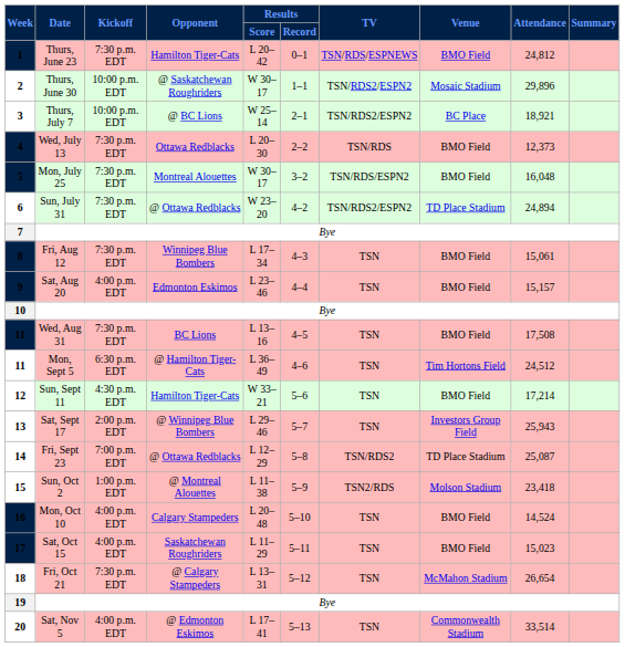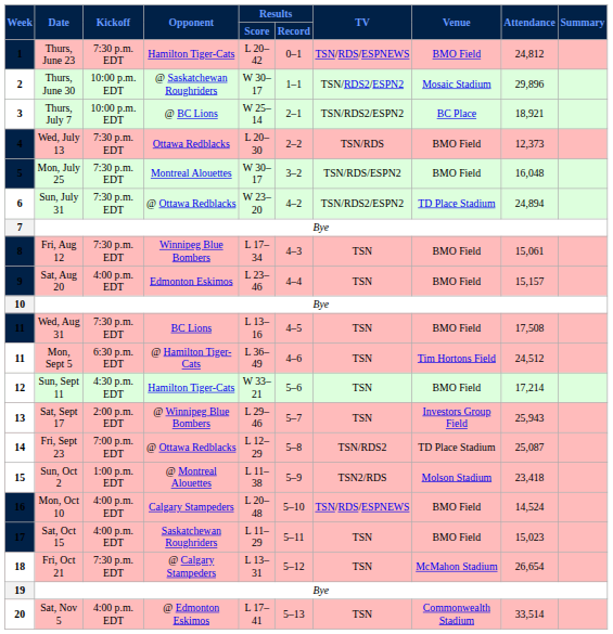 <table class="wikitable" style="font-size: 95%;">
 <tr>
 <th style="background:#002147;color:#6699FF;" rowspan=2>Week</th>
 <th style="background:#002147;color:#6699FF;" rowspan=2>Date</th>
 <th style="background:#002147;color:#6699FF;" rowspan=2>Kickoff</th>
 <th style="background:#002147;color:#6699FF;" rowspan=2>Opponent</th>
 <th style="background:#002147;color:#6699FF;" colspan=2>Results</th>
 <th style="background:#002147;color:#6699FF;" rowspan=2>TV</th>
 <th style="background:#002147;color:#6699FF;" rowspan=2>Venue</th>
 <th style="background:#002147;color:#6699FF;" rowspan=2>Attendance</th>
 <th style="background:#002147;color:#6699FF;" rowspan=2>Summary</th>
 </tr>
 <tr>
 <th style="background:#002147;color:#6699FF;">Score</th>
 <th style="background:#002147;color:#6699FF;">Record</th>
 </tr>
 <tr align="center" bgcolor="#ffbbbb">
 <th style="text-align:center; background:#002147;"><span>1</span></th>
 <td align="center">Thurs, June 23</td>
 <td align="center">7:30 p.m. EDT</td>
 <td align="center"><a href='#'>Hamilton Tiger-Cats</a></td>
 <td align="center">L 20–42</td>
 <td align="center">0–1</td>
 <td align="center"><a href='#'>TSN</a>/<a href='#'>RDS</a>/<a href='#'>ESPNEWS</a></td>
 <td align="center"><a href='#'>BMO Field</a></td>
 <td align="center">24,812</td>
 <td align="center"></td>
 </tr>
 <tr align="center" bgcolor="#ddffdd">
 <th style="text-align:center; background:white;"><span>2</span></th>
 <td align="center">Thurs, June 30</td>
 <td align="center">10:00 p.m. EDT</td>
 <td align="center">@ <a href='#'>Saskatchewan Roughriders</a></td>
 <td align="center">W 30–17</td>
 <td align="center">1–1</td>
 <td align="center">TSN/<a href='#'>RDS2</a>/<a href='#'>ESPN2</a></td>
 <td align="center"><a href='#'>Mosaic Stadium</a></td>
 <td align="center">29,896</td>
 <td align="center"></td>
 </tr>
 <tr align="center" bgcolor="#ddffdd">
 <th style="text-align:center; background:white;"><span>3</span></th>
 <td align="center">Thurs, July 7</td>
 <td align="center">10:00 p.m. EDT</td>
 <td align="center">@ <a href='#'>BC Lions</a></td>
 <td align="center">W 25–14</td>
 <td align="center">2–1</td>
 <td align="center">TSN/RDS2/ESPN2</td>
 <td align="center"><a href='#'>BC Place</a></td>
 <td align="center">18,921</td>
 <td align="center"></td>
 </tr>
 <tr align="center" bgcolor="#ffbbbb">
 <th style="text-align:center; background:#002147;"><span>4</span></th>
 <td align="center">Wed, July 13</td>
 <td align="center">7:30 p.m. EDT</td>
 <td align="center"><a href='#'>Ottawa Redblacks</a></td>
 <td align="center">L 20–30</td>
 <td align="center">2–2</td>
 <td align="center">TSN/RDS</td>
 <td align="center">BMO Field</td>
 <td align="center">12,373</td>
 <td align="center"></td>
 </tr>
 <tr align="center" bgcolor="#ddffdd">
 <th style="text-align:center; background:#002147;"><span>5</span></th>
 <td align="center">Mon, July 25</td>
 <td align="center">7:30 p.m. EDT</td>
 <td align="center"><a href='#'>Montreal Alouettes</a></td>
 <td align="center">W 30–17</td>
 <td align="center">3–2</td>
 <td align="center">TSN/RDS/ESPN2</td>
 <td align="center">BMO Field</td>
 <td align="center">16,048</td>
 <td align="center"></td>
 </tr>
 <tr align="center" bgcolor="#ddffdd">
 <th style="text-align:center; background:white;"><span>6</span></th>
 <td align="center">Sun, July 31</td>
 <td align="center">7:30 p.m. EDT</td>
 <td align="center">@ <a href='#'>Ottawa Redblacks</a></td>
 <td align="center">W 23–20</td>
 <td align="center">4–2</td>
 <td align="center">TSN/RDS2/ESPN2</td>
 <td align="center"><a href='#'>TD Place Stadium</a></td>
 <td align="center">24,894</td>
 <td align="center"></td>
 </tr>
 <tr align="center" bgcolor="#ffffff">
 <th align="center"><strong>7</strong></th>
 <td colspan=9 align="center" valign="middle"><em>Bye</em></td>
 </tr>
 <tr align="center" bgcolor="#ffbbbb">
 <th style="text-align:center; background:#002147;"><span>8</span></th>
 <td align="center">Fri, Aug 12</td>
 <td align="center">7:30 p.m. EDT</td>
 <td align="center"><a href='#'>Winnipeg Blue Bombers</a></td>
 <td align="center">L 17–34</td>
 <td align="center">4–3</td>
 <td align="center">TSN</td>
 <td align="center">BMO Field</td>
 <td align="center">15,061</td>
 <td align="center"></td>
 </tr>
 <tr align="center" bgcolor="#ffbbbb">
 <th style="text-align:center; background:#002147;"><span>9</span></th>
 <td align="center">Sat, Aug 20</td>
 <td align="center">4:00 p.m. EDT</td>
 <td align="center"><a href='#'>Edmonton Eskimos</a></td>
 <td align="center">L 23–46</td>
 <td align="center">4–4</td>
 <td align="center">TSN</td>
 <td align="center">BMO Field</td>
 <td align="center">15,157</td>
 <td align="center"></td>
 </tr>
 <tr align="center" bgcolor="#ffffff">
 <th align="center"><strong>10</strong></th>
 <td colspan=9 align="center" valign="middle"><em>Bye</em></td>
 </tr>
 <tr align="center" bgcolor="#ffbbbb">
 <th style="text-align:center; background:#002147;"><span>11</span></th>
 <td align="center">Wed, Aug 31</td>
 <td align="center">7:30 p.m. EDT</td>
 <td align="center"><a href='#'>BC Lions</a></td>
 <td align="center">L 13–16</td>
 <td align="center">4–5</td>
 <td align="center">TSN</td>
 <td align="center">BMO Field</td>
 <td align="center">17,508</td>
 <td align="center"></td>
 </tr>
 <tr align="center" bgcolor="#ffbbbb">
 <th style="text-align:center; background:white;"><span>11</span></th>
 <td align="center">Mon, Sept 5</td>
 <td align="center">6:30 p.m. EDT</td>
 <td align="center">@ <a href='#'>Hamilton Tiger-Cats</a></td>
 <td align="center">L 36–49</td>
 <td align="center">4–6</td>
 <td align="center">TSN</td>
 <td align="center"><a href='#'>Tim Hortons Field</a></td>
 <td align="center">24,512</td>
 <td align="center"></td>
 </tr>
 <tr align="center" bgcolor="#ddffdd">
 <th style="text-align:center; background:white;"><span>12</span></th>
 <td align="center">Sun, Sept 11</td>
 <td align="center">4:30 p.m. EDT</td>
 <td align="center"><a href='#'>Hamilton Tiger-Cats</a></td>
 <td align="center">W 33–21</td>
 <td align="center">5–6</td>
 <td align="center">TSN</td>
 <td align="center">BMO Field</td>
 <td align="center">17,214</td>
 <td align="center"></td>
 </tr>
 <tr align="center" bgcolor="#ffbbbb">
 <th style="text-align:center; background:white;"><span>13</span></th>
 <td align="center">Sat, Sept 17</td>
 <td align="center">2:00 p.m. EDT</td>
 <td align="center">@ <a href='#'>Winnipeg Blue Bombers</a></td>
 <td align="center">L 29–46</td>
 <td align="center">5–7</td>
 <td align="center">TSN</td>
 <td align="center"><a href='#'>Investors Group Field</a></td>
 <td align="center">25,943</td>
 <td align="center"></td>
 </tr>
 <tr align="center" bgcolor="#ffbbbb">
 <th style="text-align:center; background:white;"><span>14</span></th>
 <td align="center">Fri, Sept 23</td>
 <td align="center">7:00 p.m. EDT</td>
 <td align="center">@ <a href='#'>Ottawa Redblacks</a></td>
 <td align="center">L 12–29</td>
 <td align="center">5–8</td>
 <td align="center">TSN/RDS2</td>
 <td align="center">TD Place Stadium</td>
 <td align="center">25,087</td>
 <td align="center"></td>
 </tr>
 <tr align="center" bgcolor="#ffbbbb">
 <th style="text-align:center; background:white;"><span>15</span></th>
 <td align="center">Sun, Oct 2</td>
 <td align="center">1:00 p.m. EDT</td>
 <td align="center">@ <a href='#'>Montreal Alouettes</a></td>
 <td align="center">L 11–38</td>
 <td align="center">5–9</td>
 <td align="center">TSN2/RDS</td>
 <td align="center"><a href='#'>Molson Stadium</a></td>
 <td align="center">23,418</td>
 <td align="center"></td>
 </tr>
 <tr align="center" bgcolor="#ffbbbb">
 <th style="text-align:center; background:#002147;"><span>16</span></th>
 <td align="center">Mon, Oct 10</td>
 <td align="center">4:00 p.m. EDT</td>
 <td align="center"><a href='#'>Calgary Stampeders</a></td>
 <td align="center">L 20–48</td>
 <td align="center">5–10</td>
-<td align="center">TSN</td>
+<td align="center"><a href='#'>TSN</a>/<a href='#'>RDS</a>/<a href='#'>ESPNEWS</a></td>
 <td align="center">BMO Field</td>
 <td align="center">14,524</td>
 <td align="center"></td>
 </tr>
 <tr align="center" bgcolor="#ffbbbb">
 <th style="text-align:center; background:#002147;"><span>17</span></th>
 <td align="center">Sat, Oct 15</td>
 <td align="center">4:00 p.m. EDT</td>
 <td align="center"><a href='#'>Saskatchewan Roughriders</a></td>
 <td align="center">L 11–29</td>
 <td align="center">5–11</td>
 <td align="center">TSN</td>
 <td align="center">BMO Field</td>
 <td align="center">15,023</td>
 <td align="center"></td>
 </tr>
 <tr align="center" bgcolor="#ffbbbb">
 <th style="text-align:center; background:white;"><span>18</span></th>
 <td align="center">Fri, Oct 21</td>
 <td align="center">7:30 p.m. EDT</td>
 <td align="center">@ <a href='#'>Calgary Stampeders</a></td>
 <td align="center">L 13–31</td>
 <td align="center">5–12</td>
 <td align="center">TSN</td>
 <td align="center"><a href='#'>McMahon Stadium</a></td>
 <td align="center">26,654</td>
 <td align="center"></td>
 </tr>
 <tr align="center" bgcolor="#ffffff">
 <th align="center"><strong>19</strong></th>
 <td colspan=9 align="center" valign="middle"><em>Bye</em></td>
 </tr>
 <tr align="center" bgcolor="#ffbbbb">
 <th style="text-align:center; background:white;"><span>20</span></th>
 <td align="center">Sat, Nov 5</td>
 <td align="center">4:00 p.m. EDT</td>
 <td align="center">@ <a href='#'>Edmonton Eskimos</a></td>
 <td align="center">L 17–41</td>
 <td align="center">5–13</td>
 <td align="center">TSN</td>
 <td align="center"><a href='#'>Commonwealth Stadium</a></td>
 <td align="center">33,514</td>
 <td align="center"></td>
 </tr>
 </table>
